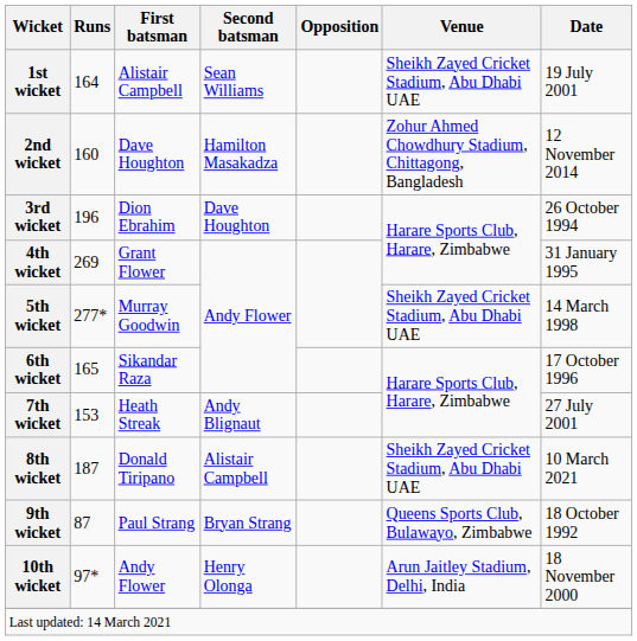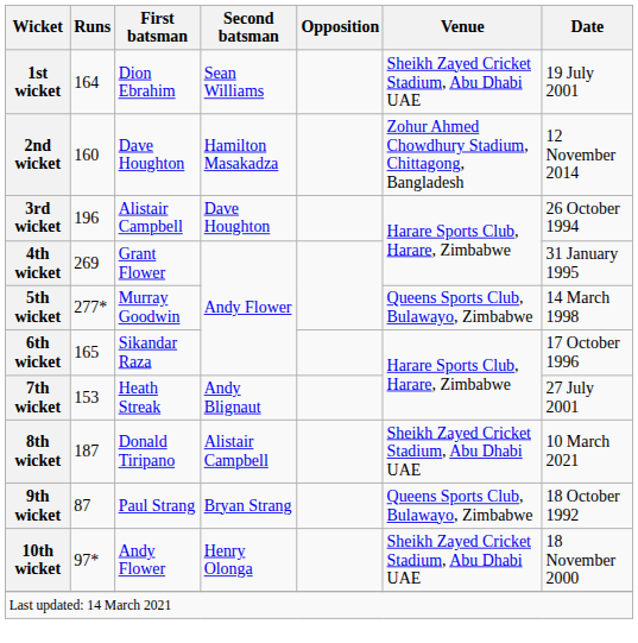 <table class="wikitable plainrowheaders sortable">
 <tr>
 <th scope=col>Wicket</th>
 <th scope=col>Runs</th>
 <th scope=col>First batsman</th>
 <th scope=col>Second batsman</th>
 <th scope=col>Opposition</th>
 <th scope=col>Venue</th>
 <th scope=col>Date</th>
 </tr>
 <tr>
 <th>1st wicket</th>
 <td>164</td>
-<td><a href='#'>Alistair Campbell</a></td>
+<td><a href='#'>Dion Ebrahim</a></td>
 <td><a href='#'>Sean Williams</a></td>
 <td></td>
 <td><a href='#'>Sheikh Zayed Cricket Stadium</a>, <a href='#'>Abu Dhabi</a> UAE</td>
 <td>19 July 2001</td>
 </tr>
 <tr>
 <th>2nd wicket</th>
 <td>160</td>
 <td><a href='#'>Dave Houghton</a></td>
 <td><a href='#'>Hamilton Masakadza</a></td>
 <td></td>
 <td><a href='#'>Zohur Ahmed Chowdhury Stadium</a>, <a href='#'>Chittagong</a>, Bangladesh</td>
 <td>12 November 2014</td>
 </tr>
 <tr>
 <th>3rd wicket</th>
 <td>196</td>
-<td><a href='#'>Dion Ebrahim</a></td>
+<td><a href='#'>Alistair Campbell</a></td>
 <td><a href='#'>Dave Houghton</a></td>
 <td></td>
 <td rowspan=2><a href='#'>Harare Sports Club</a>, <a href='#'>Harare</a>, Zimbabwe</td>
 <td>26 October 1994</td>
 </tr>
 <tr>
 <th>4th wicket</th>
 <td>269</td>
 <td><a href='#'>Grant Flower</a></td>
 <td rowspan=3><a href='#'>Andy Flower</a></td>
 <td rowspan=2></td>
 <td>31 January 1995</td>
 </tr>
 <tr>
 <th>5th wicket</th>
 <td>277*</td>
 <td><a href='#'>Murray Goodwin</a></td>
-<td><a href='#'>Sheikh Zayed Cricket Stadium</a>, <a href='#'>Abu Dhabi</a> UAE</td>
+<td><a href='#'>Queens Sports Club</a>, <a href='#'>Bulawayo</a>, Zimbabwe</td>
 <td>14 March 1998</td>
 </tr>
 <tr>
 <th>6th wicket</th>
 <td>165</td>
 <td><a href='#'>Sikandar Raza</a></td>
 <td></td>
 <td rowspan=2><a href='#'>Harare Sports Club</a>, <a href='#'>Harare</a>, Zimbabwe</td>
 <td>17 October 1996</td>
 </tr>
 <tr>
 <th>7th wicket</th>
 <td>153</td>
 <td><a href='#'>Heath Streak</a></td>
 <td><a href='#'>Andy Blignaut</a></td>
 <td></td>
 <td>27 July 2001</td>
 </tr>
 <tr>
 <th>8th wicket</th>
 <td>187</td>
 <td><a href='#'>Donald Tiripano</a></td>
 <td><a href='#'>Alistair Campbell</a></td>
 <td></td>
 <td><a href='#'>Sheikh Zayed Cricket Stadium</a>, <a href='#'>Abu Dhabi</a> UAE</td>
 <td>10 March 2021</td>
 </tr>
 <tr>
 <th>9th wicket</th>
 <td>87</td>
 <td><a href='#'>Paul Strang</a></td>
 <td><a href='#'>Bryan Strang</a></td>
 <td></td>
 <td><a href='#'>Queens Sports Club</a>, <a href='#'>Bulawayo</a>, Zimbabwe</td>
 <td>18 October 1992</td>
 </tr>
 <tr>
 <th>10th wicket</th>
 <td>97*</td>
 <td><a href='#'>Andy Flower</a></td>
 <td><a href='#'>Henry Olonga</a></td>
 <td></td>
-<td><a href='#'>Arun Jaitley Stadium</a>, <a href='#'>Delhi</a>, India</td>
+<td><a href='#'>Sheikh Zayed Cricket Stadium</a>, <a href='#'>Abu Dhabi</a> UAE</td>
 <td>18 November 2000</td>
 </tr>
 <tr>
 </tr>
 <tr class=sortbottom>
 <td colspan=7><small>Last updated: 14 March 2021</small></td>
 </tr>
 </table>
